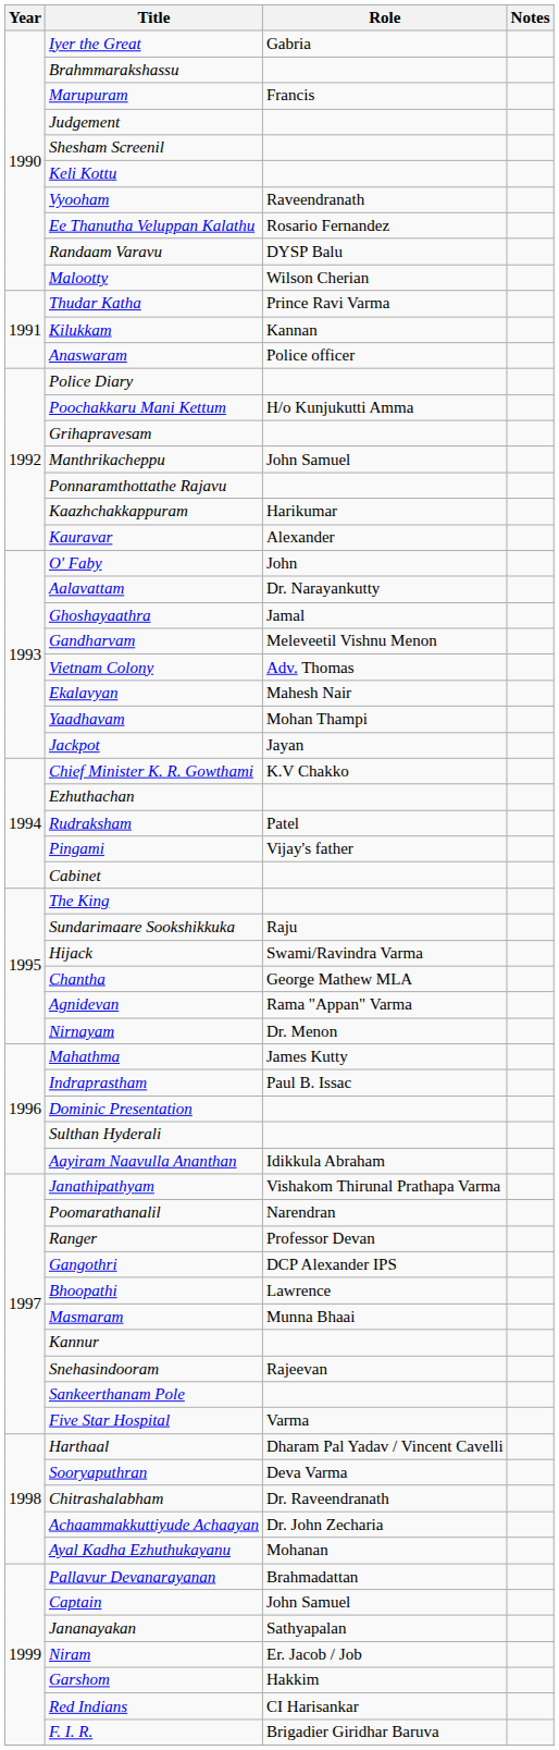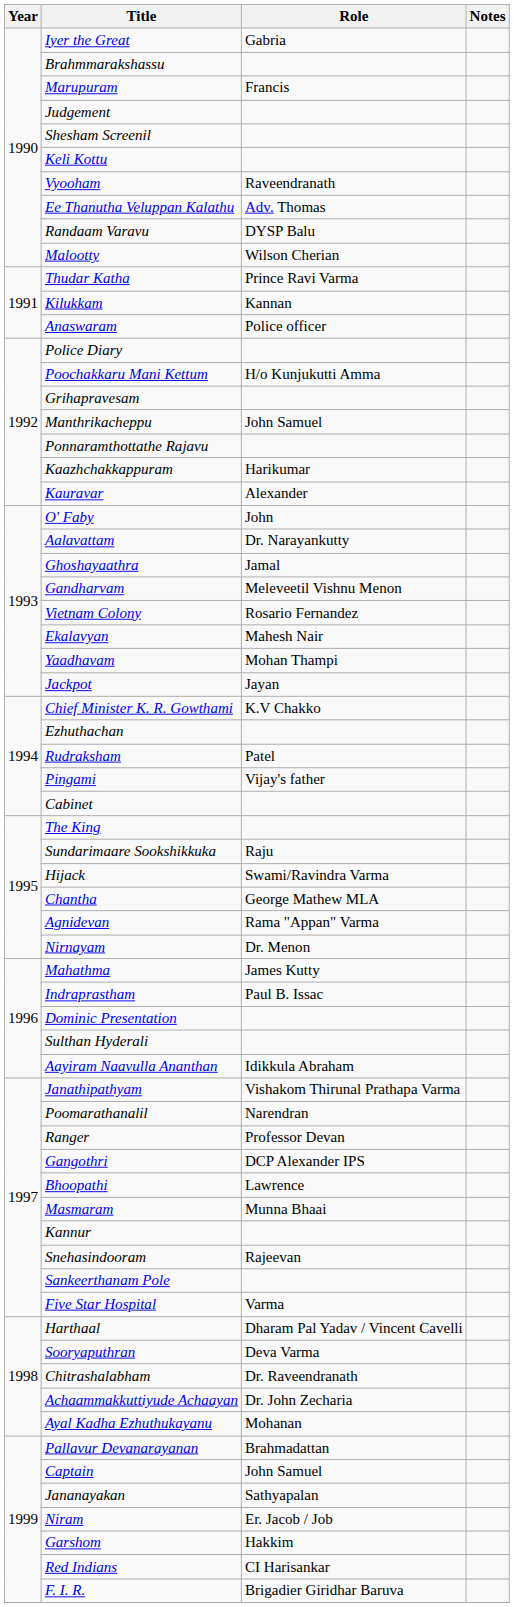 <table class="wikitable sortable">
 <tr>
 <th>Year</th>
 <th>Title</th>
 <th>Role</th>
 <th class="unsortable">Notes</th>
 </tr>
 <tr>
 <td rowspan=10>1990</td>
 <td><em><a href='#'>Iyer the Great</a></em></td>
 <td>Gabria</td>
 <td></td>
 </tr>
 <tr>
 <td><em>Brahmmarakshassu</em></td>
 <td></td>
 <td></td>
 </tr>
 <tr>
 <td><em><a href='#'>Marupuram</a></em></td>
 <td>Francis</td>
 <td></td>
 </tr>
 <tr>
 <td><em>Judgement</em></td>
 <td></td>
 <td></td>
 </tr>
 <tr>
 <td><em>Shesham Screenil</em></td>
 <td></td>
 <td></td>
 </tr>
 <tr>
 <td><em><a href='#'>Keli Kottu</a></em></td>
 <td></td>
 <td></td>
 </tr>
 <tr>
 <td><em><a href='#'>Vyooham</a></em></td>
 <td>Raveendranath</td>
 <td></td>
 </tr>
 <tr>
 <td><em><a href='#'>Ee Thanutha Veluppan Kalathu</a></em></td>
-<td>Rosario Fernandez</td>
+<td><a href='#'>Adv.</a> Thomas</td>
 <td></td>
 </tr>
 <tr>
 <td><em>Randaam Varavu</em></td>
 <td>DYSP Balu</td>
 <td></td>
 </tr>
 <tr>
 <td><em><a href='#'>Malootty</a></em></td>
 <td>Wilson Cherian</td>
 <td></td>
 </tr>
 <tr>
 <td rowspan=3>1991</td>
 <td><em><a href='#'>Thudar Katha</a></em></td>
 <td>Prince Ravi Varma</td>
 <td></td>
 </tr>
 <tr>
 <td><em><a href='#'>Kilukkam</a></em></td>
 <td>Kannan</td>
 <td></td>
 </tr>
 <tr>
 <td><em><a href='#'>Anaswaram</a></em></td>
 <td>Police officer</td>
 <td></td>
 </tr>
 <tr>
 <td rowspan=7>1992</td>
 <td><em>Police Diary</em></td>
 <td></td>
 <td></td>
 </tr>
 <tr>
 <td><em><a href='#'>Poochakkaru Mani Kettum</a></em></td>
 <td>H/o Kunjukutti Amma</td>
 <td></td>
 </tr>
 <tr>
 <td><em>Grihapravesam</em></td>
 <td></td>
 <td></td>
 </tr>
 <tr>
 <td><em>Manthrikacheppu</em></td>
 <td>John Samuel</td>
 <td></td>
 </tr>
 <tr>
 <td><em>Ponnaramthottathe Rajavu</em></td>
 <td></td>
 <td></td>
 </tr>
 <tr>
 <td><em>Kaazhchakkappuram</em></td>
 <td>Harikumar</td>
 <td></td>
 </tr>
 <tr>
 <td><em><a href='#'>Kauravar</a></em></td>
 <td>Alexander</td>
 <td></td>
 </tr>
 <tr>
 <td rowspan=8>1993</td>
 <td><em><a href='#'>O' Faby</a></em></td>
 <td>John</td>
 <td></td>
 </tr>
 <tr>
 <td><em><a href='#'>Aalavattam</a></em></td>
 <td>Dr. Narayankutty</td>
 <td></td>
 </tr>
 <tr>
 <td><em><a href='#'>Ghoshayaathra</a></em></td>
 <td>Jamal</td>
 <td></td>
 </tr>
 <tr>
 <td><em><a href='#'>Gandharvam</a></em></td>
 <td>Meleveetil Vishnu Menon</td>
 <td></td>
 </tr>
 <tr>
 <td><em><a href='#'>Vietnam Colony</a></em></td>
-<td><a href='#'>Adv.</a> Thomas</td>
+<td>Rosario Fernandez</td>
 <td></td>
 </tr>
 <tr>
 <td><em><a href='#'>Ekalavyan</a></em></td>
 <td>Mahesh Nair</td>
 <td></td>
 </tr>
 <tr>
 <td><em><a href='#'>Yaadhavam</a></em></td>
 <td>Mohan Thampi</td>
 <td></td>
 </tr>
 <tr>
 <td><em><a href='#'>Jackpot</a></em></td>
 <td>Jayan</td>
 <td></td>
 </tr>
 <tr>
 <td rowspan=5>1994</td>
 <td><em><a href='#'>Chief Minister K. R. Gowthami</a></em></td>
 <td>K.V Chakko</td>
 <td></td>
 </tr>
 <tr>
 <td><em>Ezhuthachan</em></td>
 <td></td>
 <td></td>
 </tr>
 <tr>
 <td><em><a href='#'>Rudraksham</a></em></td>
 <td>Patel</td>
 <td></td>
 </tr>
 <tr>
 <td><em><a href='#'>Pingami</a></em></td>
 <td>Vijay's father</td>
 <td></td>
 </tr>
 <tr>
 <td><em>Cabinet</em></td>
 <td></td>
 <td></td>
 </tr>
 <tr>
 <td rowspan=6>1995</td>
 <td><em><a href='#'>The King</a></em></td>
 <td></td>
 <td></td>
 </tr>
 <tr>
 <td><em>Sundarimaare Sookshikkuka</em></td>
 <td>Raju</td>
 <td></td>
 </tr>
 <tr>
 <td><em>Hijack</em></td>
 <td>Swami/Ravindra Varma</td>
 <td></td>
 </tr>
 <tr>
 <td><em><a href='#'>Chantha</a></em></td>
 <td>George Mathew MLA</td>
 <td></td>
 </tr>
 <tr>
 <td><em><a href='#'>Agnidevan</a></em></td>
 <td>Rama "Appan" Varma</td>
 <td></td>
 </tr>
 <tr>
 <td><em><a href='#'>Nirnayam</a></em></td>
 <td>Dr. Menon</td>
 <td></td>
 </tr>
 <tr>
 <td rowspan=5>1996</td>
 <td><em><a href='#'>Mahathma</a></em></td>
 <td>James Kutty</td>
 <td></td>
 </tr>
 <tr>
 <td><em><a href='#'>Indraprastham</a></em></td>
 <td>Paul B. Issac</td>
 <td></td>
 </tr>
 <tr>
 <td><em><a href='#'>Dominic Presentation</a></em></td>
 <td></td>
 <td></td>
 </tr>
 <tr>
 <td><em>Sulthan Hyderali</em></td>
 <td></td>
 <td></td>
 </tr>
 <tr>
 <td><em><a href='#'>Aayiram Naavulla Ananthan</a></em></td>
 <td>Idikkula Abraham</td>
 <td></td>
 </tr>
 <tr>
 <td rowspan=10>1997</td>
 <td><em><a href='#'>Janathipathyam</a></em></td>
 <td>Vishakom Thirunal Prathapa Varma</td>
 <td></td>
 </tr>
 <tr>
 <td><em>Poomarathanalil</em></td>
 <td>Narendran</td>
 <td></td>
 </tr>
 <tr>
 <td><em>Ranger</em></td>
 <td>Professor Devan</td>
 <td></td>
 </tr>
 <tr>
 <td><em><a href='#'>Gangothri</a></em></td>
 <td>DCP Alexander IPS</td>
 <td></td>
 </tr>
 <tr>
 <td><em><a href='#'>Bhoopathi</a></em></td>
 <td>Lawrence</td>
 <td></td>
 </tr>
 <tr>
 <td><em><a href='#'>Masmaram</a></em></td>
 <td>Munna Bhaai</td>
 <td></td>
 </tr>
 <tr>
 <td><em>Kannur</em></td>
 <td></td>
 <td></td>
 </tr>
 <tr>
 <td><em>Snehasindooram</em></td>
 <td>Rajeevan</td>
 <td></td>
 </tr>
 <tr>
 <td><em><a href='#'>Sankeerthanam Pole</a></em></td>
 <td></td>
 <td></td>
 </tr>
 <tr>
 <td><em><a href='#'>Five Star Hospital</a></em></td>
 <td>Varma</td>
 <td></td>
 </tr>
 <tr>
 <td rowspan=5>1998</td>
 <td><em>Harthaal</em></td>
 <td>Dharam Pal Yadav / Vincent Cavelli</td>
 <td></td>
 </tr>
 <tr>
 <td><em><a href='#'>Sooryaputhran</a></em></td>
 <td>Deva Varma</td>
 <td></td>
 </tr>
 <tr>
 <td><em>Chitrashalabham</em></td>
 <td>Dr. Raveendranath</td>
 <td></td>
 </tr>
 <tr>
 <td><em><a href='#'>Achaammakkuttiyude Achaayan</a></em></td>
 <td>Dr. John Zecharia</td>
 <td></td>
 </tr>
 <tr>
 <td><em><a href='#'>Ayal Kadha Ezhuthukayanu</a></em></td>
 <td>Mohanan</td>
 <td></td>
 </tr>
 <tr>
 <td rowspan=7>1999</td>
 <td><em><a href='#'>Pallavur Devanarayanan</a></em></td>
 <td>Brahmadattan</td>
 <td></td>
 </tr>
 <tr>
 <td><em><a href='#'>Captain</a></em></td>
 <td>John Samuel</td>
 <td></td>
 </tr>
 <tr>
 <td><em>Jananayakan</em></td>
 <td>Sathyapalan</td>
 <td></td>
 </tr>
 <tr>
 <td><em><a href='#'>Niram</a></em></td>
 <td>Er. Jacob / Job</td>
 <td></td>
 </tr>
 <tr>
 <td><em><a href='#'>Garshom</a></em></td>
 <td>Hakkim</td>
 <td></td>
 </tr>
 <tr>
 <td><em><a href='#'>Red Indians</a></em></td>
 <td>CI Harisankar</td>
 <td></td>
 </tr>
 <tr>
 <td><em><a href='#'>F. I. R.</a></em></td>
 <td>Brigadier Giridhar Baruva</td>
 <td></td>
 </tr>
 <tr>
 </tr>
 </table>
